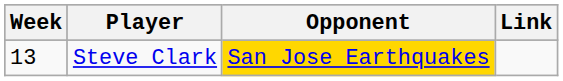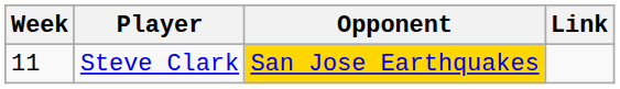 <table class=wikitable>
 <tr>
 <th>Week</th>
 <th>Player</th>
 <th>Opponent</th>
 <th>Link</th>
 </tr>
 <tr>
-<td>13</td>
+<td>11</td>
 <td> <a href='#'>Steve Clark</a></td>
 <td style="background: gold;"><a href='#'>San Jose Earthquakes</a></td>
 <td></td>
 </tr>
 </table>
